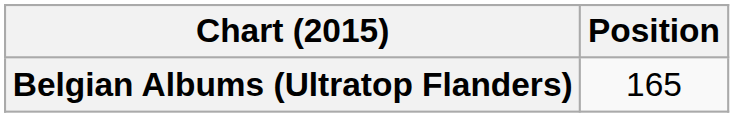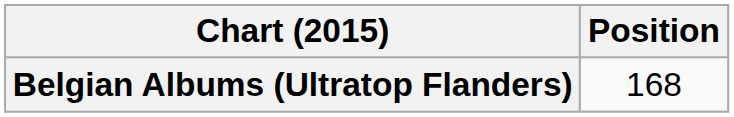 <table class="wikitable plainrowheaders" style="text-align:center">
 <tr>
 <th scope="col">Chart (2015)</th>
 <th scope="col">Position</th>
 </tr>
 <tr>
 <th scope="row">Belgian Albums (Ultratop Flanders)</th>
-<td>165</td>
+<td>168</td>
 </tr>
 </table>
